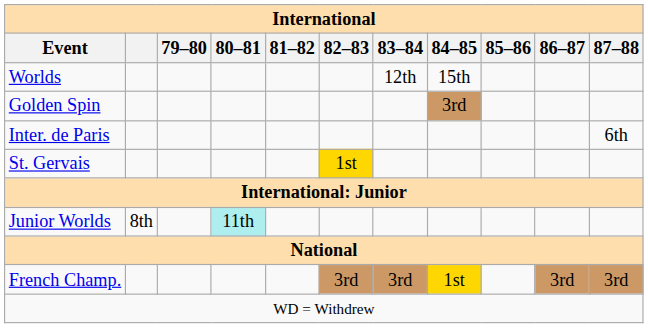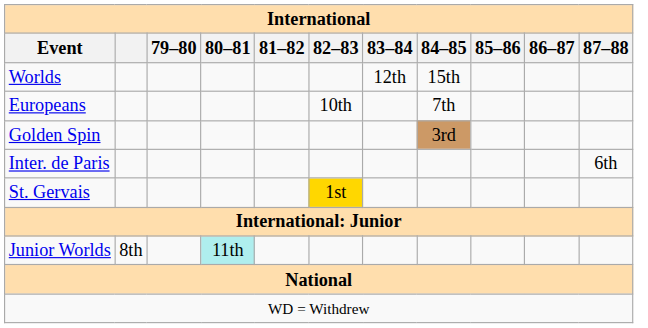 <table class="wikitable" style="text-align:center">
 <tr>
 <th style="background-color: #ffdead; " colspan=11 align=center>International</th>
 </tr>
 <tr>
 <th>Event</th>
 <th></th>
 <th>79–80</th>
 <th>80–81</th>
 <th>81–82</th>
 <th>82–83</th>
 <th>83–84</th>
 <th>84–85</th>
 <th>85–86</th>
 <th>86–87</th>
 <th>87–88</th>
 </tr>
 <tr>
 <td align=left><a href='#'>Worlds</a></td>
 <td></td>
 <td></td>
 <td></td>
 <td></td>
 <td></td>
 <td>12th</td>
 <td>15th</td>
+<td></td>
+<td></td>
+<td></td>
+</tr>
+<tr>
+<td align=left><a href='#'>Europeans</a></td>
+<td></td>
+<td></td>
+<td></td>
+<td></td>
+<td>10th</td>
+<td></td>
+<td>7th</td>
 <td></td>
 <td></td>
 <td></td>
 </tr>
 <tr>
 <td align=left><a href='#'>Golden Spin</a></td>
 <td></td>
 <td></td>
 <td></td>
 <td></td>
 <td></td>
 <td></td>
 <td bgcolor=cc9966>3rd</td>
 <td></td>
 <td></td>
 <td></td>
 </tr>
 <tr>
 <td align=left><a href='#'>Inter. de Paris</a></td>
 <td></td>
 <td></td>
 <td></td>
 <td></td>
 <td></td>
 <td></td>
 <td></td>
 <td></td>
 <td></td>
 <td>6th</td>
 </tr>
 <tr>
 <td align=left><a href='#'>St. Gervais</a></td>
 <td></td>
 <td></td>
 <td></td>
 <td></td>
 <td bgcolor=gold>1st</td>
 <td></td>
 <td></td>
 <td></td>
 <td></td>
 <td></td>
 </tr>
 <tr>
 <th style="background-color: #ffdead; " colspan=11 align=center>International: Junior</th>
 </tr>
 <tr>
 <td align=left><a href='#'>Junior Worlds</a></td>
 <td>8th</td>
 <td></td>
 <td style="background: paleturquoise;">11th</td>
 <td></td>
 <td></td>
 <td></td>
 <td></td>
 <td></td>
 <td></td>
 <td></td>
 </tr>
 <tr>
 <th style="background-color: #ffdead; " colspan=11 align=center>National</th>
 </tr>
 <tr>
-<td align=left><a href='#'>French Champ.</a></td>
-<td></td>
-<td></td>
-<td></td>
-<td></td>
-<td bgcolor=cc9966>3rd</td>
-<td bgcolor=cc9966>3rd</td>
-<td bgcolor=gold>1st</td>
-<td></td>
-<td bgcolor=cc9966>3rd</td>
-<td bgcolor=cc9966>3rd</td>
-</tr>
-<tr>
 <td colspan=11 align=center><small> WD = Withdrew </small></td>
 </tr>
 </table>
